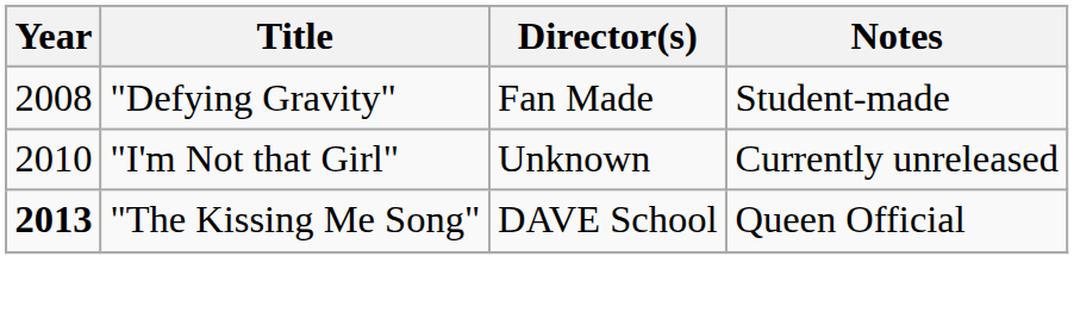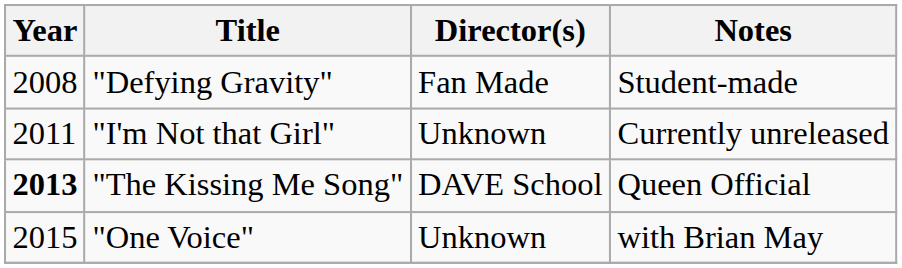 <table class="wikitable">
 <tr>
 <th align="center">Year</th>
 <th align="center">Title</th>
 <th align="center">Director(s)</th>
 <th align="center">Notes</th>
 </tr>
 <tr>
 <td>2008</td>
 <td>"Defying Gravity"</td>
 <td>Fan Made</td>
 <td>Student-made</td>
 </tr>
 <tr>
-<td>2010</td>
+<td>2011</td>
 <td>"I'm Not that Girl"</td>
 <td>Unknown</td>
 <td>Currently unreleased</td>
 </tr>
 <tr>
 <td><strong>2013</strong></td>
 <td>"The Kissing Me Song"</td>
 <td>DAVE School</td>
 <td>Queen Official</td>
 </tr>
 <tr>
+<td>2015</td>
+<td>"One Voice"</td>
+<td>Unknown</td>
+<td>with Brian May</td>
+</tr>
+<tr>
 </tr>
 </table>
